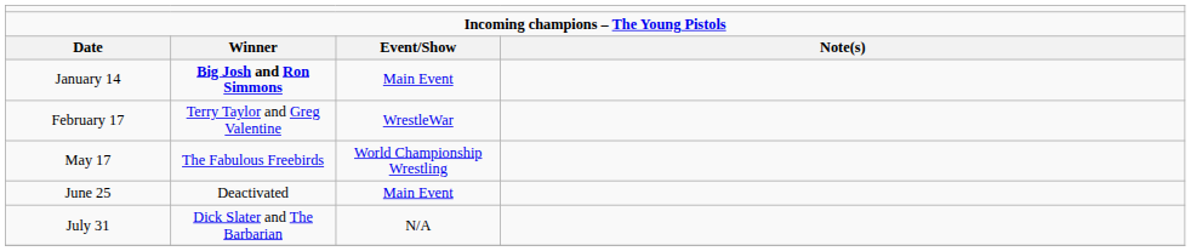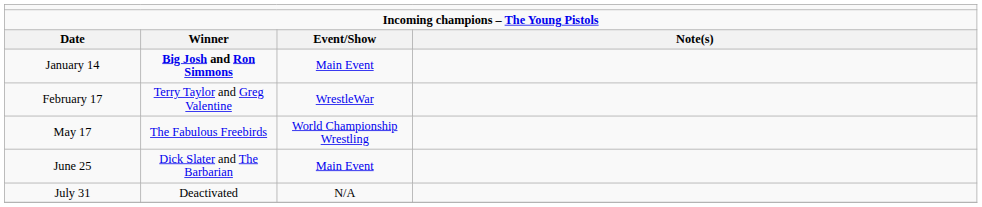 <table class="wikitable" style="text-align:center; width:100%;">
 <tr>
 <td colspan="5"></td>
 </tr>
 <tr>
 <td colspan="5"><strong>Incoming champions – <a href='#'>The Young Pistols</a> </strong></td>
 </tr>
 <tr>
 <th width=14%>Date</th>
 <th width=14%>Winner</th>
 <th width=14%>Event/Show</th>
 <th width=58%>Note(s)</th>
 </tr>
 <tr>
 <td>January 14</td>
 <td><strong><a href='#'>Big Josh</a> and <a href='#'>Ron Simmons</a></strong></td>
 <td><a href='#'>Main Event</a></td>
 <td align=left></td>
 </tr>
 <tr>
 <td>February 17</td>
 <td><a href='#'>Terry Taylor</a> and <a href='#'>Greg Valentine</a></td>
 <td><a href='#'>WrestleWar</a></td>
 <td align=left></td>
 </tr>
 <tr>
 <td>May 17</td>
 <td><a href='#'>The Fabulous Freebirds</a><br></td>
 <td><a href='#'>World Championship Wrestling</a></td>
 <td align=left></td>
 </tr>
 <tr>
 <td>June 25</td>
-<td>Deactivated</td>
+<td><a href='#'>Dick Slater</a> and <a href='#'>The Barbarian</a></td>
 <td><a href='#'>Main Event</a></td>
 <td align=left></td>
 </tr>
 <tr>
 <td>July 31</td>
-<td><a href='#'>Dick Slater</a> and <a href='#'>The Barbarian</a></td>
+<td>Deactivated</td>
 <td>N/A</td>
 <td align=left></td>
 </tr>
 <tr>
 </tr>
 </table>
